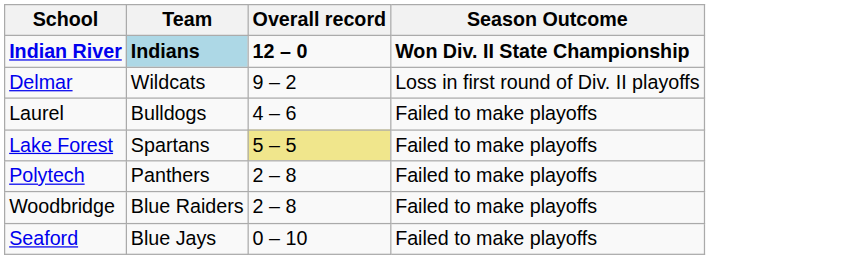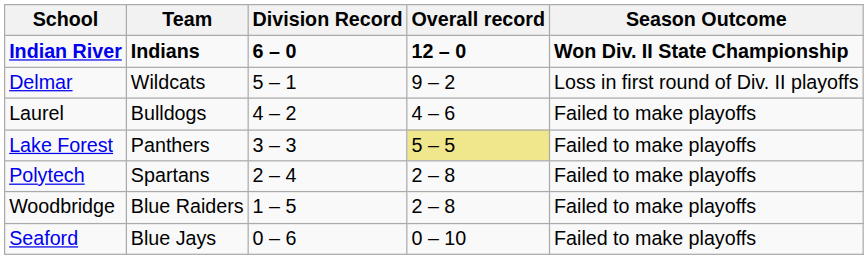 <table class="wikitable mw-collapsible mw-collapsed">
 <tr>
 <th>School</th>
 <th>Team</th>
+<th>Division Record</th>
 <th>Overall record</th>
 <th>Season Outcome</th>
 </tr>
 <tr>
 <td><strong><a href='#'>Indian River</a></strong></td>
-<td style="background: lightblue;"><strong>Indians </strong></td>
+<td><strong>Indians </strong></td>
+<td><strong>6 – 0</strong></td>
 <td><strong>12 – 0</strong></td>
 <td><strong> Won Div. II State Championship</strong></td>
 </tr>
 <tr>
 <td><a href='#'>Delmar</a></td>
 <td>Wildcats</td>
+<td>5 – 1</td>
 <td>9 – 2</td>
 <td>Loss in first round of Div. II playoffs</td>
 </tr>
 <tr>
 <td>Laurel</td>
 <td>Bulldogs</td>
+<td>4 – 2</td>
 <td>4 – 6</td>
 <td>Failed to make playoffs</td>
 </tr>
 <tr>
 <td><a href='#'>Lake Forest</a></td>
-<td>Spartans</td>
+<td>Panthers</td>
+<td>3 – 3</td>
 <td style="background: khaki;">5 – 5</td>
 <td>Failed to make playoffs</td>
 </tr>
 <tr>
 <td><a href='#'>Polytech</a></td>
-<td>Panthers</td>
+<td>Spartans</td>
+<td>2 – 4</td>
 <td>2 – 8</td>
 <td>Failed to make playoffs</td>
 </tr>
 <tr>
 <td>Woodbridge</td>
 <td>Blue Raiders</td>
+<td>1 – 5</td>
 <td>2 – 8</td>
 <td>Failed to make playoffs</td>
 </tr>
 <tr>
 <td><a href='#'>Seaford</a></td>
 <td>Blue Jays</td>
+<td>0 – 6</td>
 <td>0 – 10</td>
 <td>Failed to make playoffs</td>
 </tr>
 </table>
